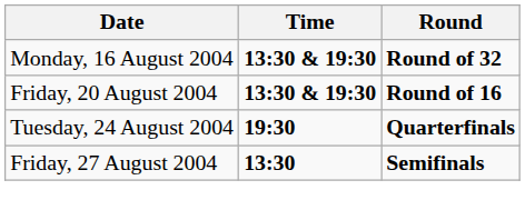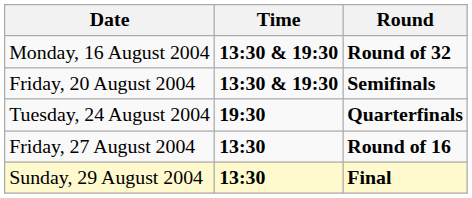 <table class="wikitable">
 <tr>
 <th>Date</th>
 <th>Time</th>
 <th>Round</th>
 </tr>
 <tr>
 <td>Monday, 16 August 2004</td>
 <td><strong>13:30 & 19:30</strong></td>
 <td><strong>Round of 32</strong></td>
 </tr>
 <tr>
 <td>Friday, 20 August 2004</td>
 <td><strong>13:30 & 19:30</strong></td>
-<td><strong>Round of 16</strong></td>
+<td><strong>Semifinals</strong></td>
 </tr>
 <tr>
 <td>Tuesday, 24 August 2004</td>
 <td><strong>19:30</strong></td>
 <td><strong>Quarterfinals</strong></td>
 </tr>
 <tr>
 <td>Friday, 27 August 2004</td>
 <td><strong>13:30</strong></td>
-<td><strong>Semifinals</strong></td>
+<td><strong>Round of 16</strong></td>
+</tr>
+<tr>
+<td style=background:lemonchiffon>Sunday, 29 August 2004</td>
+<td style=background:lemonchiffon><strong>13:30</strong></td>
+<td style=background:lemonchiffon><strong>Final</strong></td>
 </tr>
 </table>
